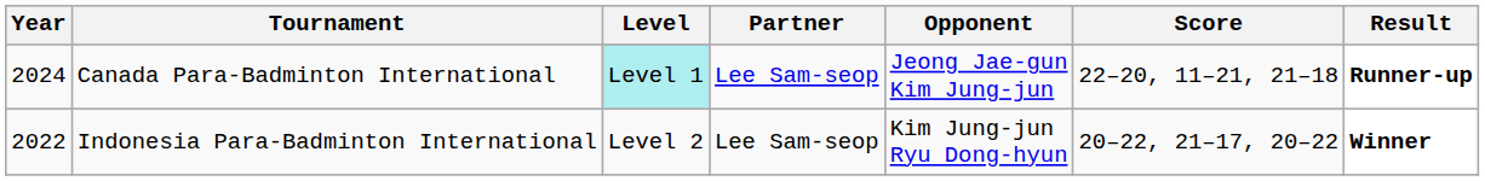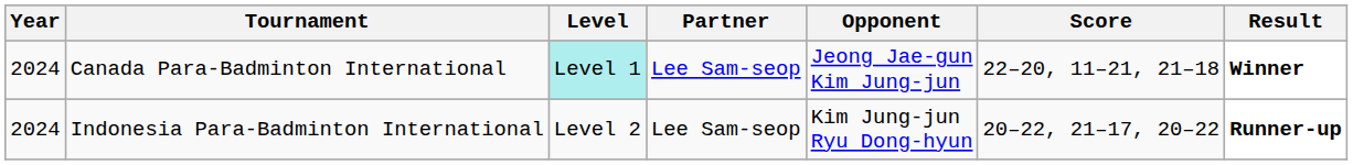 <table class="sortable wikitable" style="font-size: 90%;">
 <tr>
 <th>Year</th>
 <th>Tournament</th>
 <th>Level</th>
 <th>Partner</th>
 <th>Opponent</th>
 <th>Score</th>
 <th>Result</th>
 </tr>
 <tr>
 <td align="center">2024</td>
 <td align="left">Canada Para-Badminton International</td>
 <td align="left" style="background: paleturquoise;">Level 1</td>
 <td> <a href='#'>Lee Sam-seop</a></td>
 <td align="left"> <a href='#'>Jeong Jae-gun</a><br> <a href='#'>Kim Jung-jun</a></td>
 <td align="left">22–20, 11–21, 21–18</td>
-<td style="text-align:left; background:white"> <strong>Runner-up</strong></td>
+<td style="text-align:left; background:white"> <strong>Winner</strong></td>
 </tr>
 <tr>
-<td align="center">2022</td>
+<td align="center">2024</td>
 <td align="left">Indonesia Para-Badminton International</td>
 <td align="left">Level 2</td>
 <td> Lee Sam-seop</td>
 <td align="left"> Kim Jung-jun<br> <a href='#'>Ryu Dong-hyun</a></td>
 <td align="left">20–22, 21–17, 20–22</td>
-<td style="text-align:left; background:white"> <strong>Winner</strong></td>
+<td style="text-align:left; background:white"> <strong>Runner-up</strong></td>
 </tr>
 </table>
